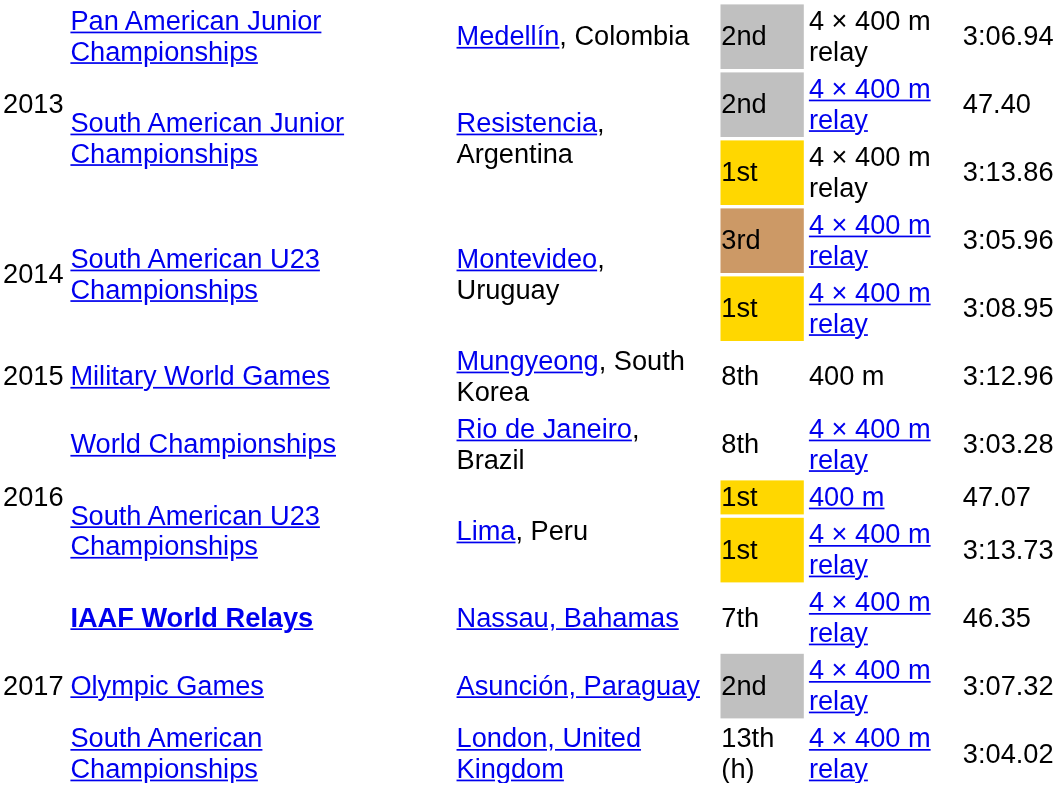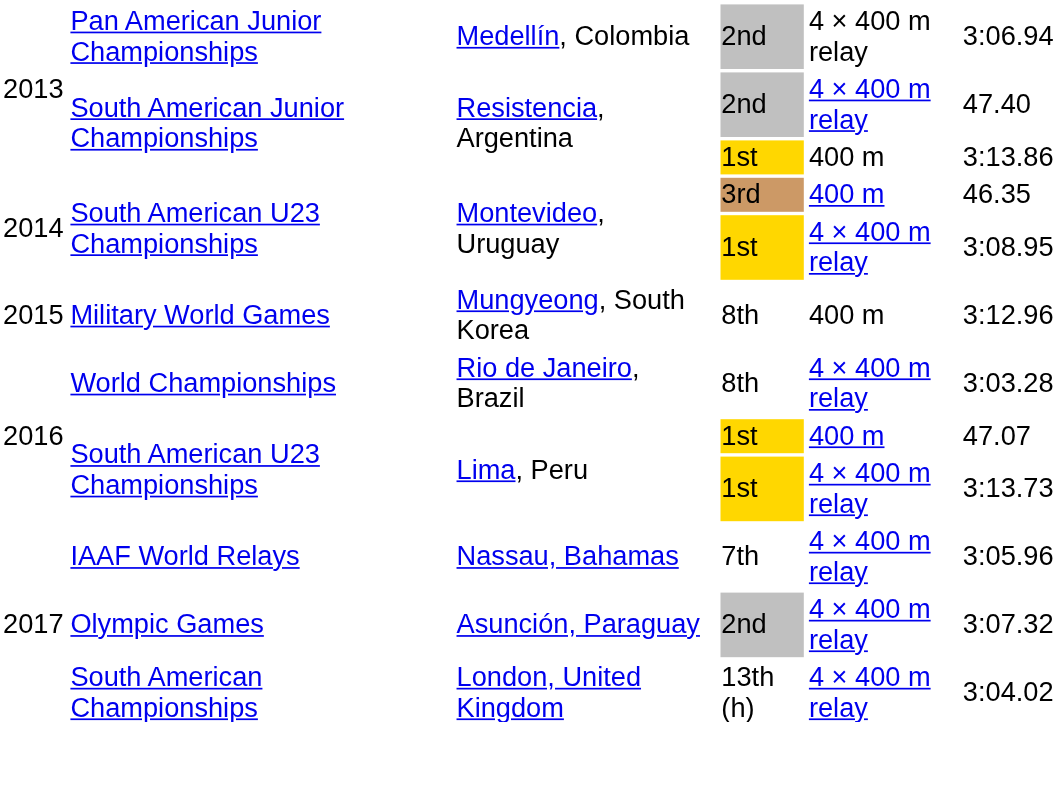 <table>
 <tr>
 <td rowspan=3>2013</td>
 <td><a href='#'>Pan American Junior Championships</a></td>
 <td><a href='#'>Medellín</a>, Colombia</td>
 <td bgcolor=silver>2nd</td>
 <td>4 × 400 m relay</td>
 <td>3:06.94</td>
 </tr>
 <tr>
 <td rowspan=2><a href='#'>South American Junior Championships</a></td>
 <td rowspan=2><a href='#'>Resistencia</a>, Argentina</td>
 <td bgcolor=silver>2nd</td>
 <td><a href='#'>4 × 400 m relay</a></td>
 <td>47.40</td>
 </tr>
 <tr>
 <td bgcolor=gold>1st</td>
-<td>4 × 400 m relay</td>
+<td>400 m</td>
 <td>3:13.86</td>
 </tr>
 <tr>
 <td rowspan=2>2014</td>
 <td rowspan=2><a href='#'>South American U23 Championships</a></td>
 <td rowspan=2><a href='#'>Montevideo</a>, Uruguay</td>
 <td bgcolor=cc9966>3rd</td>
-<td><a href='#'>4 × 400 m relay</a></td>
-<td>3:05.96</td>
+<td><a href='#'>400 m</a></td>
+<td>46.35</td>
 </tr>
 <tr>
 <td bgcolor=gold>1st</td>
 <td><a href='#'>4 × 400 m relay</a></td>
 <td>3:08.95</td>
 </tr>
 <tr>
 <td>2015</td>
 <td><a href='#'>Military World Games</a></td>
 <td><a href='#'>Mungyeong</a>, South Korea</td>
 <td>8th</td>
 <td>400 m</td>
 <td>3:12.96</td>
 </tr>
 <tr>
 <td rowspan=3>2016</td>
 <td><a href='#'>World Championships</a></td>
 <td><a href='#'>Rio de Janeiro</a>, Brazil</td>
 <td>8th</td>
 <td><a href='#'>4 × 400 m relay</a></td>
 <td>3:03.28</td>
 </tr>
 <tr>
 <td rowspan=2><a href='#'>South American U23 Championships</a></td>
 <td rowspan=2><a href='#'>Lima</a>, Peru</td>
 <td bgcolor=gold>1st</td>
 <td><a href='#'>400 m</a></td>
 <td>47.07</td>
 </tr>
 <tr>
 <td bgcolor=gold>1st</td>
 <td><a href='#'>4 × 400 m relay</a></td>
 <td>3:13.73</td>
 </tr>
 <tr>
 <td rowspan=3>2017</td>
-<td><strong><a href='#'>IAAF World Relays</a></strong></td>
+<td><a href='#'>IAAF World Relays</a></td>
 <td><a href='#'>Nassau, Bahamas</a></td>
 <td>7th</td>
 <td><a href='#'>4 × 400 m relay</a></td>
-<td>46.35</td>
+<td>3:05.96</td>
 </tr>
 <tr>
 <td><a href='#'>Olympic Games</a></td>
 <td><a href='#'>Asunción, Paraguay</a></td>
 <td bgcolor=silver>2nd</td>
 <td><a href='#'>4 × 400 m relay</a></td>
 <td>3:07.32</td>
 </tr>
 <tr>
 <td><a href='#'>South American Championships</a></td>
 <td><a href='#'>London, United Kingdom</a></td>
 <td>13th (h)</td>
 <td><a href='#'>4 × 400 m relay</a></td>
 <td>3:04.02</td>
 </tr>
 </table>
